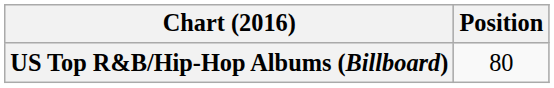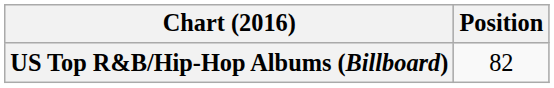 <table class="wikitable plainrowheaders" style="text-align:center">
 <tr>
 <th scope="col">Chart (2016)</th>
 <th scope="col">Position</th>
 </tr>
 <tr>
 <th scope="row">US Top R&B/Hip-Hop Albums (<em>Billboard</em>)</th>
-<td>80</td>
+<td>82</td>
 </tr>
 </table>
